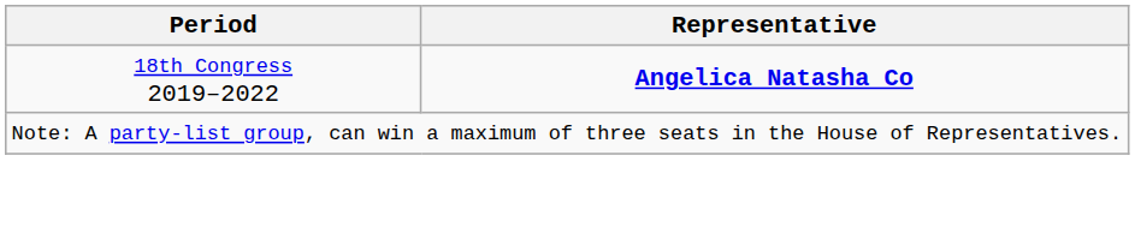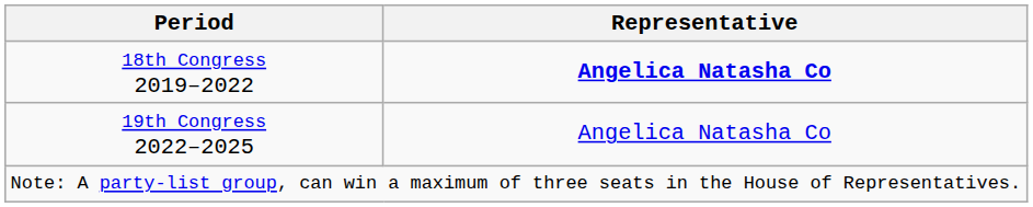 <table class="wikitable"; style="text-align:center">
 <tr>
 <th>Period</th>
 <th>Representative</th>
 </tr>
 <tr>
 <td><small><a href='#'>18th Congress</a></small><br>2019–2022</td>
 <td><strong><a href='#'>Angelica Natasha Co</a></strong></td>
 </tr>
 <tr>
+<td><small><a href='#'>19th Congress</a></small><br>2022–2025</td>
+<td><a href='#'>Angelica Natasha Co</a></td>
+</tr>
+<tr>
 <td colspan=2><small>Note: A <a href='#'>party-list group</a>, can win a maximum of three seats in the House of Representatives.</small></td>
 </tr>
 </table>
